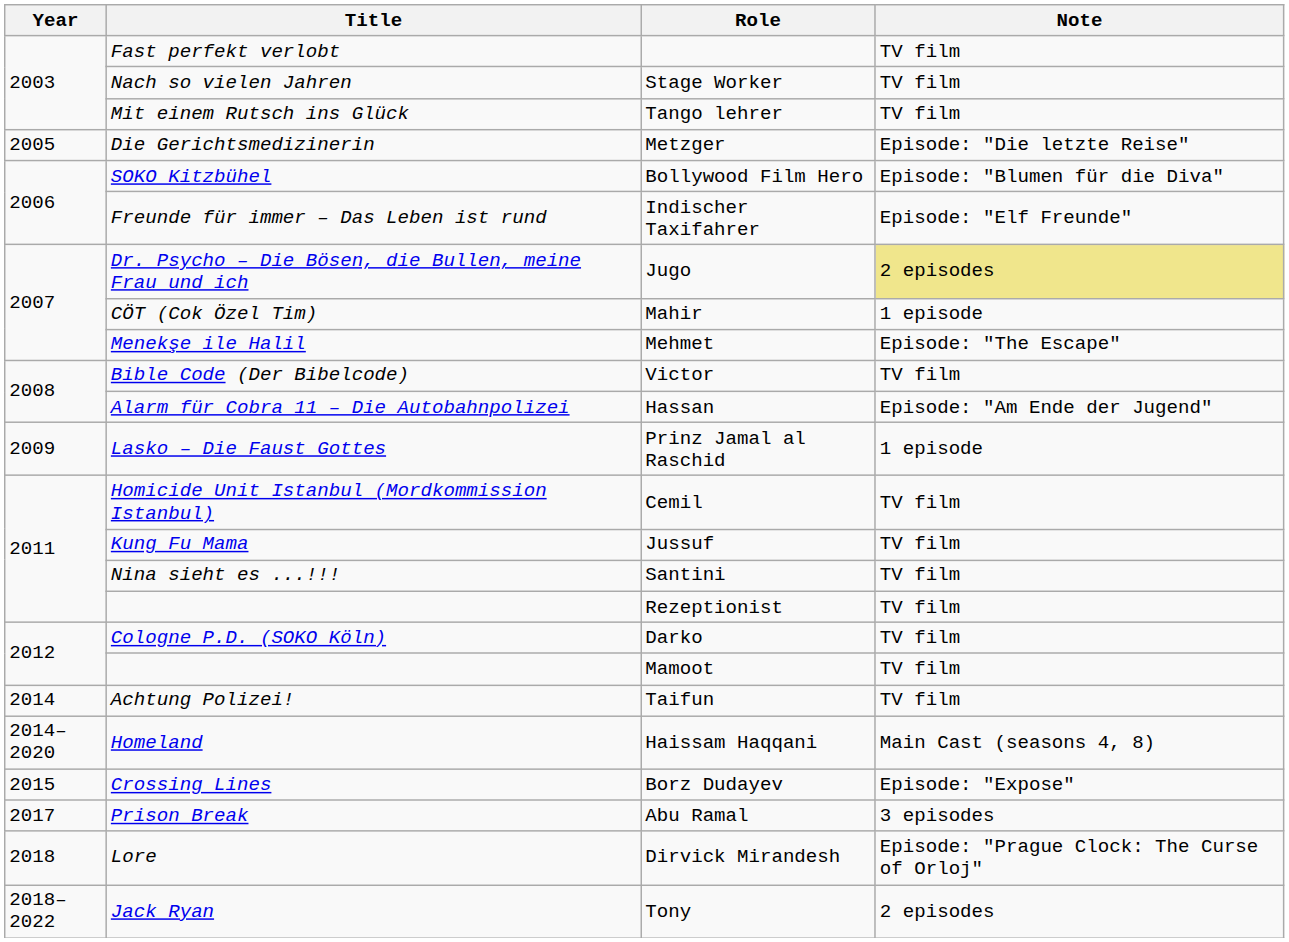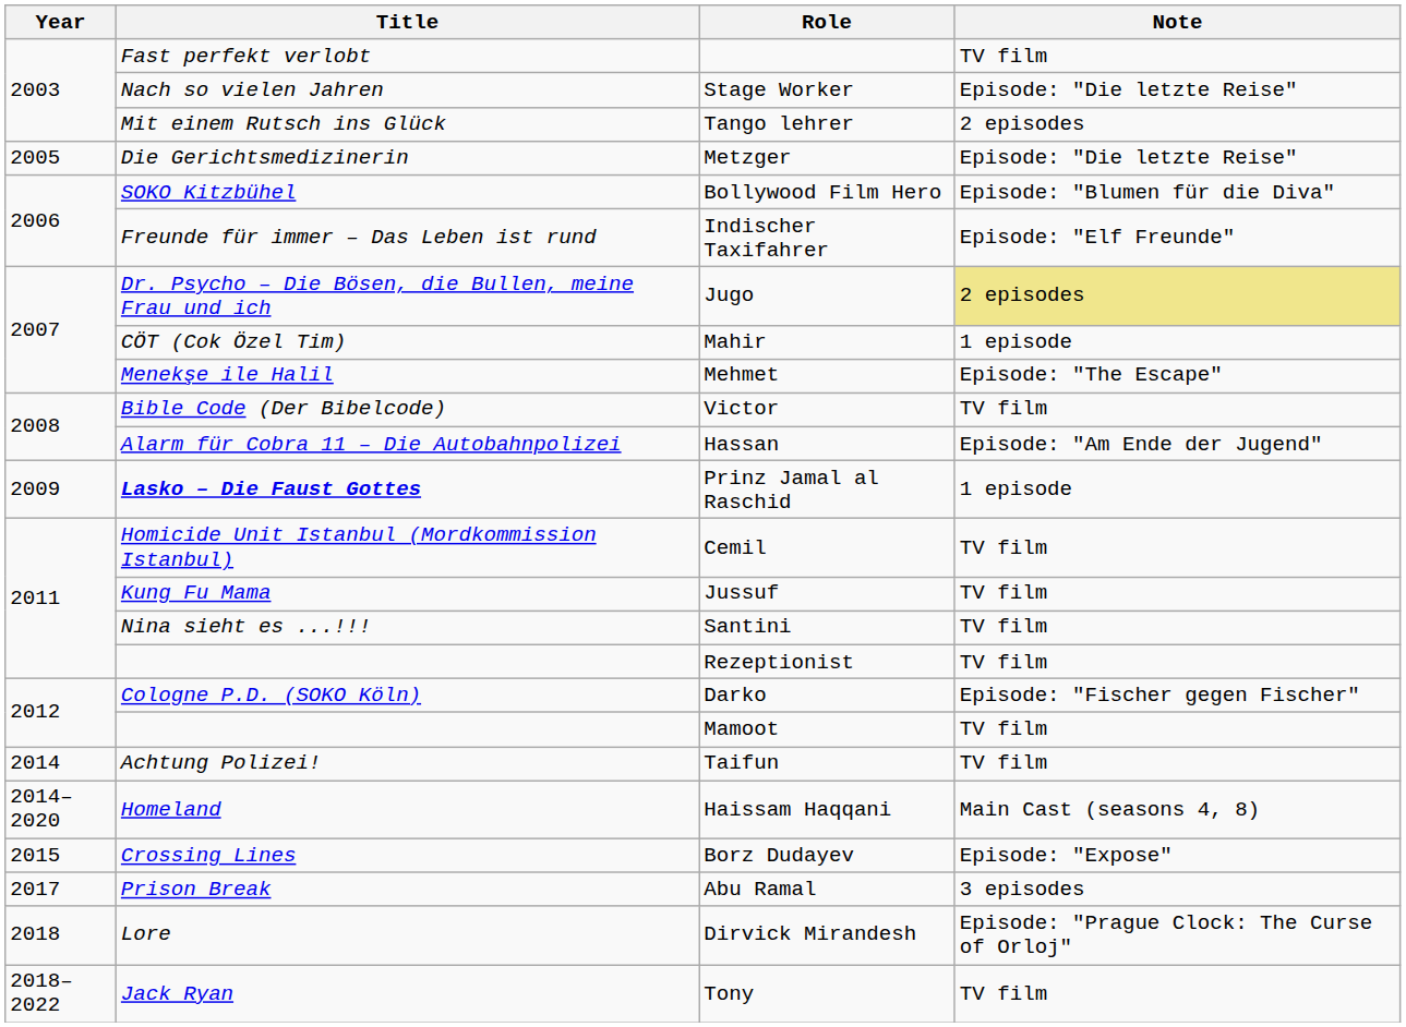 <table class="wikitable sortable">
 <tr>
 <th>Year</th>
 <th>Title</th>
 <th>Role</th>
 <th>Note</th>
 </tr>
 <tr>
 <td rowspan=3>2003</td>
 <td><em>Fast perfekt verlobt</em></td>
 <td></td>
 <td>TV film</td>
 </tr>
 <tr>
 <td><em>Nach so vielen Jahren</em></td>
 <td>Stage Worker</td>
-<td>TV film</td>
+<td>Episode: "Die letzte Reise"</td>
 </tr>
 <tr>
 <td><em>Mit einem Rutsch ins Glück</em></td>
 <td>Tango lehrer</td>
-<td>TV film</td>
+<td>2 episodes</td>
 </tr>
 <tr>
 <td>2005</td>
 <td><em>Die Gerichtsmedizinerin</em></td>
 <td>Metzger</td>
 <td>Episode: "Die letzte Reise"</td>
 </tr>
 <tr>
 <td rowspan=2>2006</td>
 <td><em><a href='#'>SOKO Kitzbühel</a></em></td>
 <td>Bollywood Film Hero</td>
 <td>Episode: "Blumen für die Diva"</td>
 </tr>
 <tr>
 <td><em>Freunde für immer – Das Leben ist rund</em></td>
 <td>Indischer Taxifahrer</td>
 <td>Episode: "Elf Freunde"</td>
 </tr>
 <tr>
 <td rowspan=3>2007</td>
 <td><em><a href='#'>Dr. Psycho – Die Bösen, die Bullen, meine Frau und ich</a></em></td>
 <td>Jugo</td>
 <td style="background: khaki;">2 episodes</td>
 </tr>
 <tr>
 <td><em>CÖT (Cok Özel Tim)</em></td>
 <td>Mahir</td>
 <td>1 episode</td>
 </tr>
 <tr>
 <td><em><a href='#'>Menekşe ile Halil</a></em></td>
 <td>Mehmet</td>
 <td>Episode: "The Escape"</td>
 </tr>
 <tr>
 <td rowspan=2>2008</td>
 <td><em><a href='#'>Bible Code</a> (Der Bibelcode)</em></td>
 <td>Victor</td>
 <td>TV film</td>
 </tr>
 <tr>
 <td><em><a href='#'>Alarm für Cobra 11 – Die Autobahnpolizei</a></em></td>
 <td>Hassan</td>
 <td>Episode: "Am Ende der Jugend"</td>
 </tr>
 <tr>
 <td>2009</td>
-<td><em><a href='#'>Lasko – Die Faust Gottes</a></em></td>
+<td><strong><em><a href='#'>Lasko – Die Faust Gottes</a></em></strong></td>
 <td>Prinz Jamal al Raschid</td>
 <td>1 episode</td>
 </tr>
 <tr>
 <td rowspan=4>2011</td>
 <td><em><a href='#'>Homicide Unit Istanbul (Mordkommission Istanbul)</a></em></td>
 <td>Cemil</td>
 <td>TV film</td>
 </tr>
 <tr>
 <td><em><a href='#'>Kung Fu Mama</a></em></td>
 <td>Jussuf</td>
 <td>TV film</td>
 </tr>
 <tr>
 <td><em>Nina sieht es ...!!!</em></td>
 <td>Santini</td>
 <td>TV film</td>
 </tr>
 <tr>
 <td><em></em></td>
 <td>Rezeptionist</td>
 <td>TV film</td>
 </tr>
 <tr>
 <td rowspan=2>2012</td>
 <td><em><a href='#'>Cologne P.D. (SOKO Köln)</a></em></td>
 <td>Darko</td>
-<td>TV film</td>
+<td>Episode: "Fischer gegen Fischer"</td>
 </tr>
 <tr>
 <td><em></em></td>
 <td>Mamoot</td>
 <td>TV film</td>
 </tr>
 <tr>
 <td>2014</td>
 <td><em>Achtung Polizei!</em></td>
 <td>Taifun</td>
 <td>TV film</td>
 </tr>
 <tr>
 <td>2014–2020</td>
 <td><em><a href='#'>Homeland</a></em></td>
 <td>Haissam Haqqani</td>
 <td>Main Cast (seasons 4, 8)</td>
 </tr>
 <tr>
 <td>2015</td>
 <td><em><a href='#'>Crossing Lines</a></em></td>
 <td>Borz Dudayev</td>
 <td>Episode: "Expose"</td>
 </tr>
 <tr>
 <td>2017</td>
 <td><em><a href='#'>Prison Break</a></em></td>
 <td>Abu Ramal</td>
 <td>3 episodes</td>
 </tr>
 <tr>
 <td>2018</td>
 <td><em>Lore</em></td>
 <td>Dirvick Mirandesh</td>
 <td>Episode: "Prague Clock: The Curse of Orloj"</td>
 </tr>
 <tr>
 <td>2018–2022</td>
 <td><em><a href='#'>Jack Ryan</a></em></td>
 <td>Tony</td>
-<td>2 episodes</td>
+<td>TV film</td>
 </tr>
 </table>
